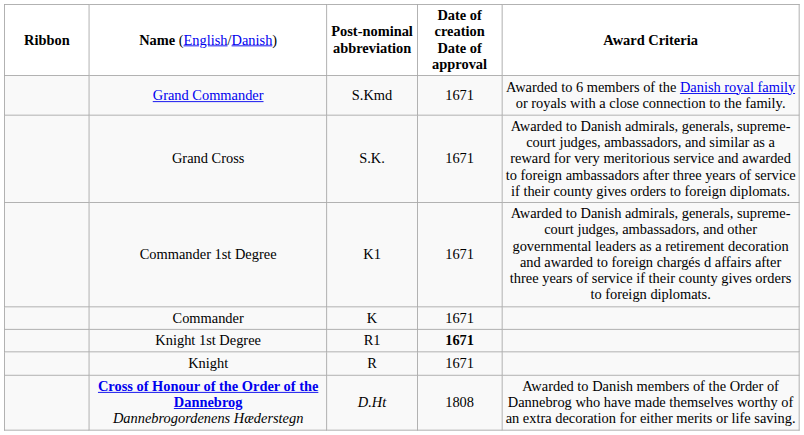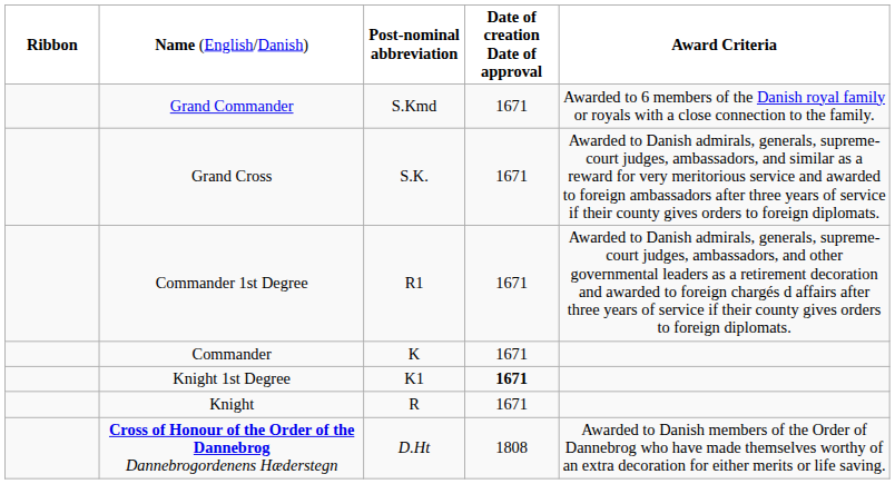 <table class="wikitable sortable" style="text-align:center;" width="100%">
 <tr>
 <td width="10%" bgcolor="#FFFFFF"><strong>Ribbon</strong></td>
 <td width="28%" bgcolor="#FFFFFF"><strong>Name</strong> (<a href='#'>English</a>/<a href='#'>Danish</a>)</td>
 <td width="10%" bgcolor="#FFFFFF"><strong>Post-nominal abbreviation</strong></td>
 <td width="10%" bgcolor="#FFFFFF"><strong>Date of creation<br>Date of approval</strong></td>
 <td width="35%" bgcolor="#FFFFFF"><strong>Award Criteria</strong></td>
 </tr>
 <tr>
 <td></td>
 <td><a href='#'>Grand Commander</a></td>
 <td>S.Kmd</td>
 <td>1671</td>
 <td>Awarded to 6 members of the <a href='#'>Danish royal family</a> or royals with a close connection to the family.</td>
 </tr>
 <tr>
 <td></td>
 <td>Grand Cross</td>
 <td>S.K.</td>
 <td>1671</td>
 <td>Awarded to Danish admirals, generals, supreme-court judges, ambassadors, and similar as a reward for very meritorious service and awarded to foreign ambassadors after three years of service if their county gives orders to foreign diplomats.</td>
 </tr>
 <tr>
 <td></td>
 <td>Commander 1st Degree</td>
-<td>K1</td>
+<td>R1</td>
 <td>1671</td>
 <td>Awarded to Danish admirals, generals, supreme-court judges, ambassadors, and other governmental leaders as a retirement decoration and awarded to foreign chargés d affairs after three years of service if their county gives orders to foreign diplomats.</td>
 </tr>
 <tr>
 <td></td>
 <td>Commander</td>
 <td>K</td>
 <td>1671</td>
 <td></td>
 </tr>
 <tr>
 <td></td>
 <td>Knight 1st Degree</td>
-<td>R1</td>
+<td>K1</td>
 <td><strong>1671</strong></td>
 <td></td>
 </tr>
 <tr>
 <td></td>
 <td>Knight</td>
 <td>R</td>
 <td>1671</td>
 <td></td>
 </tr>
 <tr>
 <td></td>
 <td><strong><a href='#'>Cross of Honour of the Order of the Dannebrog</a></strong><br><em>Dannebrogordenens Hæderstegn</em><br></td>
 <td><em>D.Ht</em></td>
 <td>1808</td>
 <td>Awarded to Danish members of the Order of Dannebrog who have made themselves worthy of an extra decoration for either merits or life saving.</td>
 </tr>
 </table>
